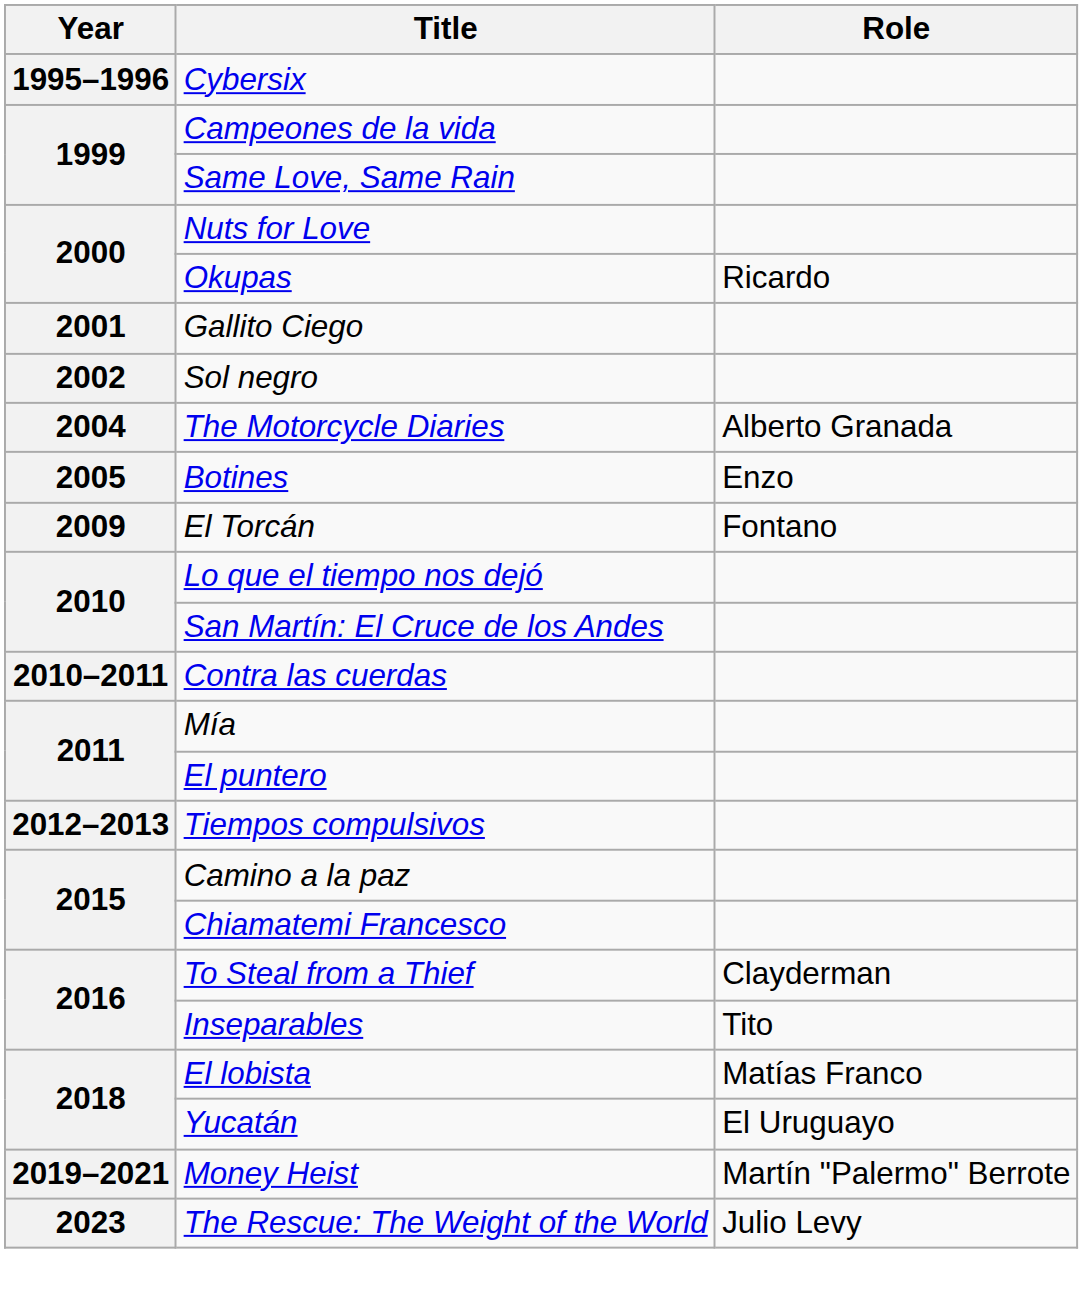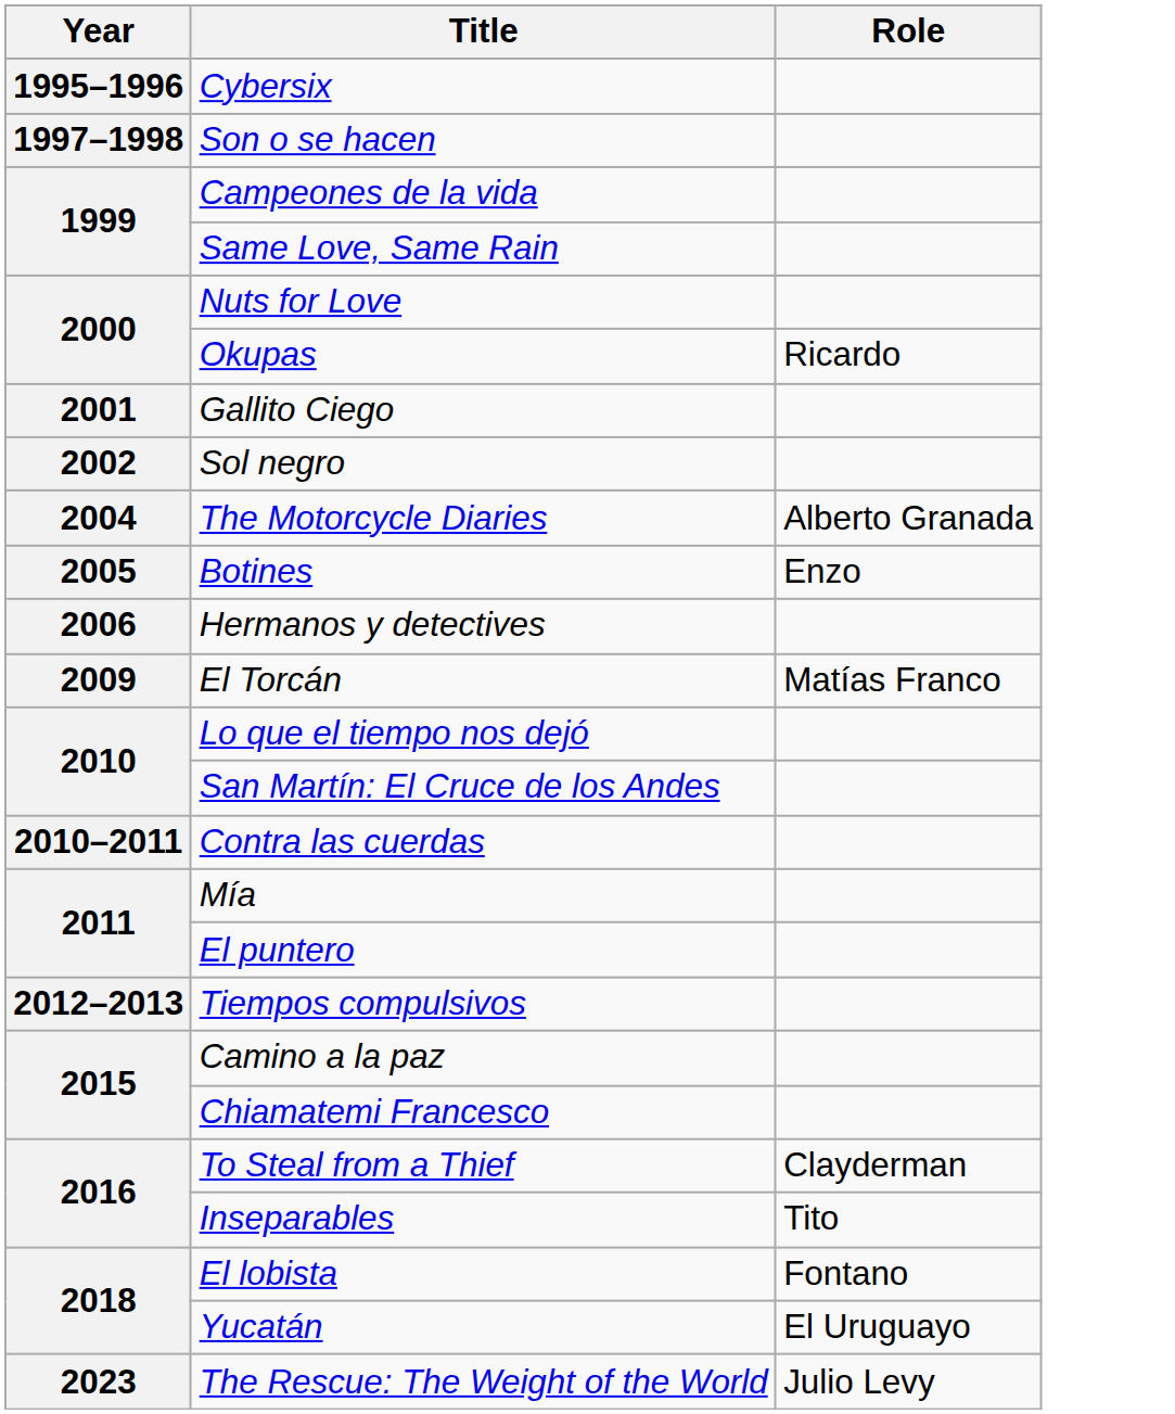 <table class="wikitable plainrowheaders sortable">
 <tr>
 <th scope="col">Year</th>
 <th scope="col">Title</th>
 <th scope="col" class="unsortable">Role</th>
 </tr>
 <tr>
 <th scope="row">1995–1996</th>
 <td><em><a href='#'>Cybersix</a></em></td>
+<td></td>
+</tr>
+<tr>
+<th scope="row">1997–1998</th>
+<td><em><a href='#'>Son o se hacen</a></em></td>
 <td></td>
 </tr>
 <tr>
 <th scope="row" rowspan="2">1999</th>
 <td><em><a href='#'>Campeones de la vida</a></em></td>
 <td></td>
 </tr>
 <tr>
 <td><em><a href='#'>Same Love, Same Rain</a></em></td>
 <td></td>
 </tr>
 <tr>
 <th scope="row" rowspan="2">2000</th>
 <td><em><a href='#'>Nuts for Love</a></em></td>
 <td></td>
 </tr>
 <tr>
 <td><em><a href='#'>Okupas</a></em></td>
 <td>Ricardo</td>
 </tr>
 <tr>
 <th scope="row">2001</th>
 <td><em>Gallito Ciego</em></td>
 <td></td>
 </tr>
 <tr>
 <th scope="row">2002</th>
 <td><em>Sol negro</em></td>
 <td></td>
 </tr>
 <tr>
 <th scope="row">2004</th>
 <td><em><a href='#'>The Motorcycle Diaries</a></em></td>
 <td>Alberto Granada</td>
 </tr>
 <tr>
 <th scope="row">2005</th>
 <td><em><a href='#'>Botines</a></em></td>
 <td>Enzo</td>
 </tr>
 <tr>
+<th scope="row">2006</th>
+<td><em>Hermanos y detectives</em></td>
+<td></td>
+</tr>
+<tr>
 <th scope="row">2009</th>
 <td><em>El Torcán</em></td>
-<td>Fontano</td>
+<td>Matías Franco</td>
 </tr>
 <tr>
 <th scope="row" rowspan="2">2010</th>
 <td><em><a href='#'>Lo que el tiempo nos dejó</a></em></td>
 <td></td>
 </tr>
 <tr>
 <td><em><a href='#'>San Martín: El Cruce de los Andes</a></em></td>
 <td></td>
 </tr>
 <tr>
 <th scope="row">2010–2011</th>
 <td><em><a href='#'>Contra las cuerdas</a></em></td>
 <td></td>
 </tr>
 <tr>
 <th scope="row" rowspan="2">2011</th>
 <td><em>Mía</em></td>
 <td></td>
 </tr>
 <tr>
 <td><em><a href='#'>El puntero</a></em></td>
 <td></td>
 </tr>
 <tr>
 <th scope="row">2012–2013</th>
 <td><em><a href='#'>Tiempos compulsivos</a></em></td>
 <td></td>
 </tr>
 <tr>
 <th scope="row" rowspan="2">2015</th>
 <td><em>Camino a la paz</em></td>
 <td></td>
 </tr>
 <tr>
 <td><em><a href='#'>Chiamatemi Francesco</a></em></td>
 <td></td>
 </tr>
 <tr>
 <th scope="row" rowspan="2">2016</th>
 <td><em><a href='#'>To Steal from a Thief</a></em></td>
 <td>Clayderman</td>
 </tr>
 <tr>
 <td><em><a href='#'>Inseparables</a></em></td>
 <td>Tito</td>
 </tr>
 <tr>
 <th scope="row" rowspan="2">2018</th>
 <td><em><a href='#'>El lobista</a></em></td>
-<td>Matías Franco</td>
+<td>Fontano</td>
 </tr>
 <tr>
 <td><em><a href='#'>Yucatán</a></em></td>
 <td>El Uruguayo</td>
-</tr>
-<tr>
-<th scope="row">2019–2021</th>
-<td><em><a href='#'>Money Heist</a></em></td>
-<td>Martín "Palermo" Berrote</td>
 </tr>
 <tr>
 <th scope="row">2023</th>
 <td><em><a href='#'>The Rescue: The Weight of the World</a></em></td>
 <td>Julio Levy</td>
 </tr>
 </table>
